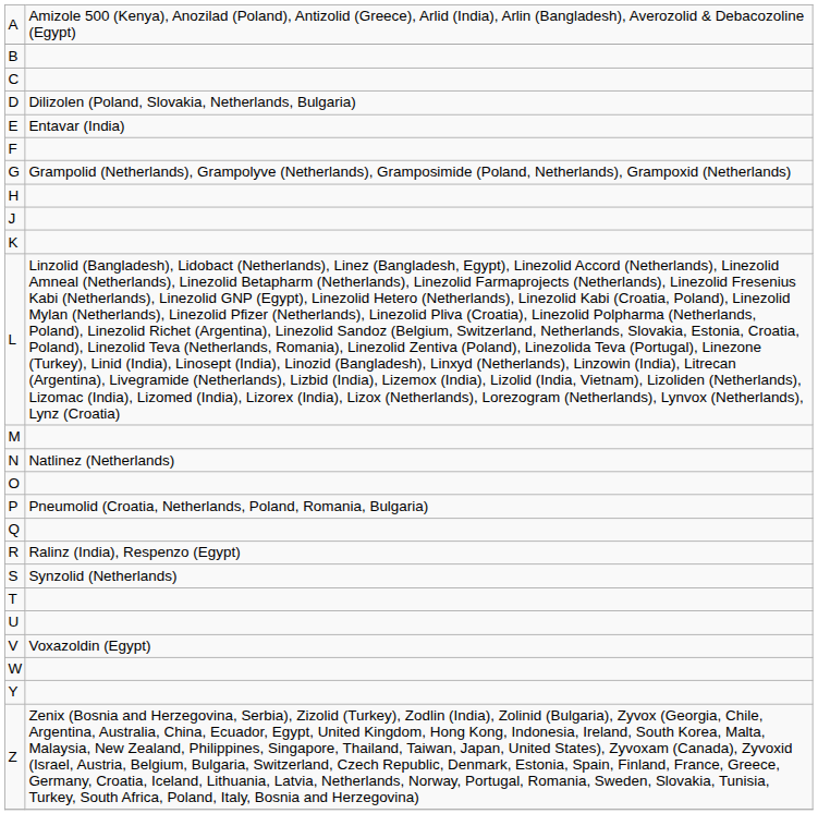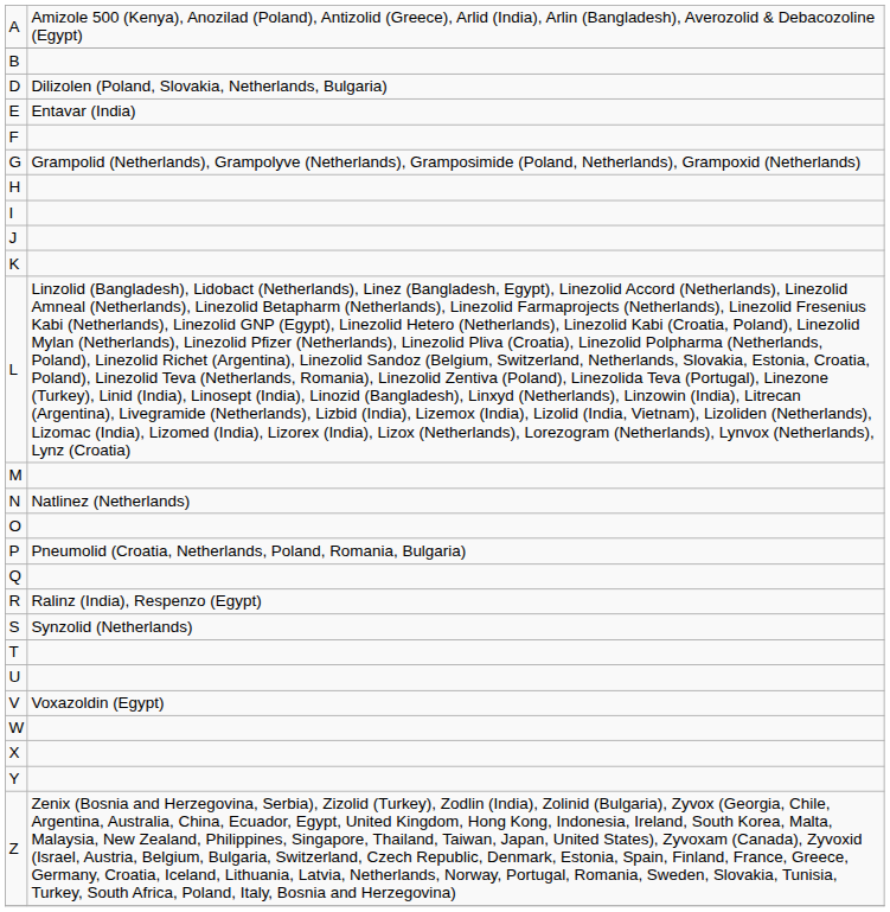 <table class="wikitable mw-collapsible mw-collapsed" style="width:100%">
 <tr>
 <td>A</td>
 <td>Amizole 500 (Kenya), Anozilad (Poland), Antizolid (Greece), Arlid (India), Arlin (Bangladesh), Averozolid & Debacozoline (Egypt)</td>
 </tr>
 <tr>
 </tr>
 <tr>
 <td>B</td>
-<td></td>
-</tr>
-<tr>
-<td>C</td>
 <td></td>
 </tr>
 <tr>
 <td>D</td>
 <td>Dilizolen (Poland, Slovakia, Netherlands, Bulgaria)</td>
 </tr>
 <tr>
 <td>E</td>
 <td>Entavar (India)</td>
 </tr>
 <tr>
 <td>F</td>
 <td></td>
 </tr>
 <tr>
 <td>G</td>
 <td>Grampolid (Netherlands), Grampolyve (Netherlands), Gramposimide (Poland, Netherlands), Grampoxid (Netherlands)</td>
 </tr>
 <tr>
 <td>H</td>
+<td></td>
+</tr>
+<tr>
+<td>I</td>
 <td></td>
 </tr>
 <tr>
 <td>J</td>
 <td></td>
 </tr>
 <tr>
 <td>K</td>
 <td></td>
 </tr>
 <tr>
 <td>L</td>
 <td>Linzolid (Bangladesh), Lidobact (Netherlands), Linez (Bangladesh, Egypt), Linezolid Accord (Netherlands), Linezolid Amneal (Netherlands), Linezolid Betapharm (Netherlands), Linezolid Farmaprojects (Netherlands), Linezolid Fresenius Kabi (Netherlands), Linezolid GNP (Egypt), Linezolid Hetero (Netherlands), Linezolid Kabi (Croatia, Poland), Linezolid Mylan (Netherlands), Linezolid Pfizer (Netherlands), Linezolid Pliva (Croatia), Linezolid Polpharma (Netherlands, Poland), Linezolid Richet (Argentina), Linezolid Sandoz (Belgium, Switzerland, Netherlands, Slovakia, Estonia, Croatia, Poland), Linezolid Teva (Netherlands, Romania), Linezolid Zentiva (Poland), Linezolida Teva (Portugal), Linezone (Turkey), Linid (India), Linosept (India), Linozid (Bangladesh), Linxyd (Netherlands), Linzowin (India), Litrecan (Argentina), Livegramide (Netherlands), Lizbid (India), Lizemox (India), Lizolid (India, Vietnam), Lizoliden (Netherlands), Lizomac (India), Lizomed (India), Lizorex (India), Lizox (Netherlands), Lorezogram (Netherlands), Lynvox (Netherlands), Lynz (Croatia)</td>
 </tr>
 <tr>
 <td>M</td>
 <td></td>
 </tr>
 <tr>
 <td>N</td>
 <td>Natlinez (Netherlands)</td>
 </tr>
 <tr>
 <td>O</td>
 <td></td>
 </tr>
 <tr>
 <td>P</td>
 <td>Pneumolid (Croatia, Netherlands, Poland, Romania, Bulgaria)</td>
 </tr>
 <tr>
 <td>Q</td>
 <td></td>
 </tr>
 <tr>
 <td>R</td>
 <td>Ralinz (India), Respenzo (Egypt)</td>
 </tr>
 <tr>
 <td>S</td>
 <td>Synzolid (Netherlands)</td>
 </tr>
 <tr>
 <td>T</td>
 <td></td>
 </tr>
 <tr>
 <td>U</td>
 <td></td>
 </tr>
 <tr>
 <td>V</td>
 <td>Voxazoldin (Egypt)</td>
 </tr>
 <tr>
 <td>W</td>
 <td></td>
 </tr>
 <tr>
+<td>X</td>
+<td></td>
+</tr>
+<tr>
 <td>Y</td>
 <td></td>
 </tr>
 <tr>
 <td>Z</td>
 <td>Zenix (Bosnia and Herzegovina, Serbia), Zizolid (Turkey), Zodlin (India), Zolinid (Bulgaria), Zyvox (Georgia, Chile, Argentina, Australia, China, Ecuador, Egypt, United Kingdom, Hong Kong, Indonesia, Ireland, South Korea, Malta, Malaysia, New Zealand, Philippines, Singapore, Thailand, Taiwan, Japan, United States), Zyvoxam (Canada), Zyvoxid (Israel, Austria, Belgium, Bulgaria, Switzerland, Czech Republic, Denmark, Estonia, Spain, Finland, France, Greece, Germany, Croatia, Iceland, Lithuania, Latvia, Netherlands, Norway, Portugal, Romania, Sweden, Slovakia, Tunisia, Turkey, South Africa, Poland, Italy, Bosnia and Herzegovina)</td>
 </tr>
 <tr>
 </tr>
 </table>
